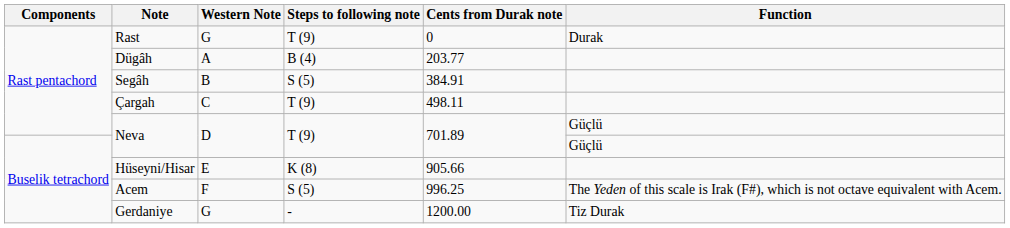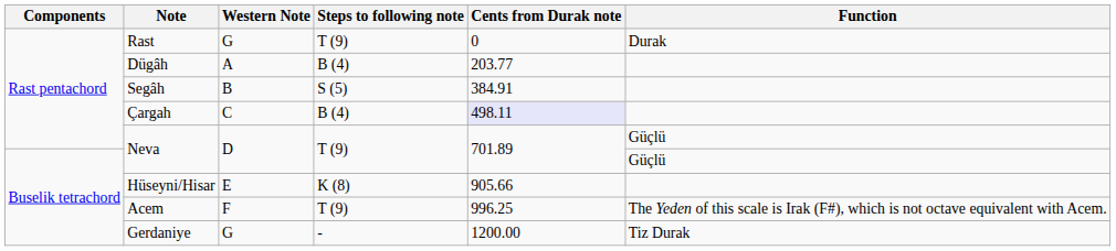 <table class="wikitable">
 <tr>
 <th>Components</th>
 <th>Note</th>
 <th>Western Note</th>
 <th>Steps to following note</th>
 <th>Cents from Durak note</th>
 <th>Function</th>
 </tr>
 <tr>
 <td rowspan="5"><a href='#'>Rast pentachord</a></td>
 <td>Rast</td>
 <td>G</td>
 <td>T (9)</td>
 <td>0</td>
 <td>Durak</td>
 </tr>
 <tr>
 <td>Dügâh</td>
 <td>A</td>
 <td>B (4)</td>
 <td>203.77</td>
 <td></td>
 </tr>
 <tr>
 <td>Segâh</td>
 <td>B</td>
 <td>S (5)</td>
 <td>384.91</td>
 <td></td>
 </tr>
 <tr>
 <td>Çargah</td>
 <td>C</td>
-<td>T (9)</td>
-<td>498.11</td>
+<td>B (4)</td>
+<td style="background: lavender;">498.11</td>
 <td></td>
 </tr>
 <tr>
 <td rowspan="2">Neva</td>
 <td rowspan="2">D</td>
 <td rowspan="2">T (9)</td>
 <td rowspan="2">701.89</td>
 <td>Güçlü</td>
 </tr>
 <tr>
 <td rowspan="4"><a href='#'>Buselik tetrachord</a></td>
 <td>Güçlü</td>
 </tr>
 <tr>
 <td>Hüseyni/Hisar</td>
 <td>E</td>
 <td>K (8)</td>
 <td>905.66</td>
 <td></td>
 </tr>
 <tr>
 <td>Acem</td>
 <td>F</td>
-<td>S (5)</td>
+<td>T (9)</td>
 <td>996.25</td>
 <td>The <em>Yeden</em> of this scale is Irak (F#), which is not octave equivalent with Acem.</td>
 </tr>
 <tr>
 <td>Gerdaniye</td>
 <td>G</td>
 <td>-</td>
 <td>1200.00</td>
 <td>Tiz Durak</td>
 </tr>
 </table>
